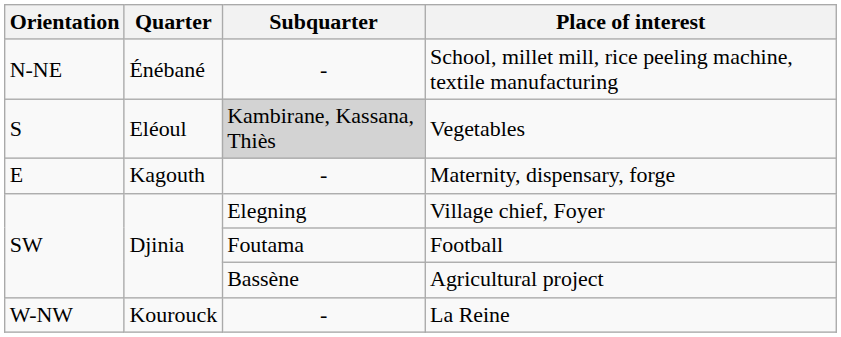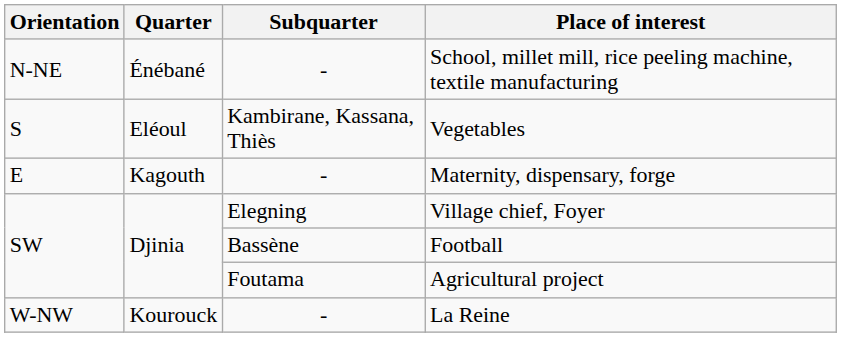 <table class=wikitable>
 <tr>
 <th>Orientation</th>
 <th>Quarter</th>
 <th>Subquarter</th>
 <th>Place of interest</th>
 </tr>
 <tr>
 <td>N-NE</td>
 <td>Énébané</td>
 <td align="center">-</td>
 <td>School, millet mill, rice peeling machine, textile manufacturing</td>
 </tr>
 <tr>
 <td>S</td>
 <td>Eléoul</td>
-<td style="background: lightgrey;">Kambirane, Kassana, Thiès</td>
+<td>Kambirane, Kassana, Thiès</td>
 <td>Vegetables</td>
 </tr>
 <tr>
 <td>E</td>
 <td>Kagouth</td>
 <td align="center">-</td>
 <td>Maternity, dispensary, forge</td>
 </tr>
 <tr>
 <td rowspan="3">SW</td>
 <td rowspan="3">Djinia</td>
 <td>Elegning</td>
 <td>Village chief, Foyer</td>
 </tr>
 <tr>
-<td>Foutama</td>
+<td>Bassène</td>
 <td>Football</td>
 </tr>
 <tr>
-<td>Bassène</td>
+<td>Foutama</td>
 <td>Agricultural project</td>
 </tr>
 <tr>
 <td>W-NW</td>
 <td>Kourouck</td>
 <td align="center">-</td>
 <td>La Reine</td>
 </tr>
 </table>
